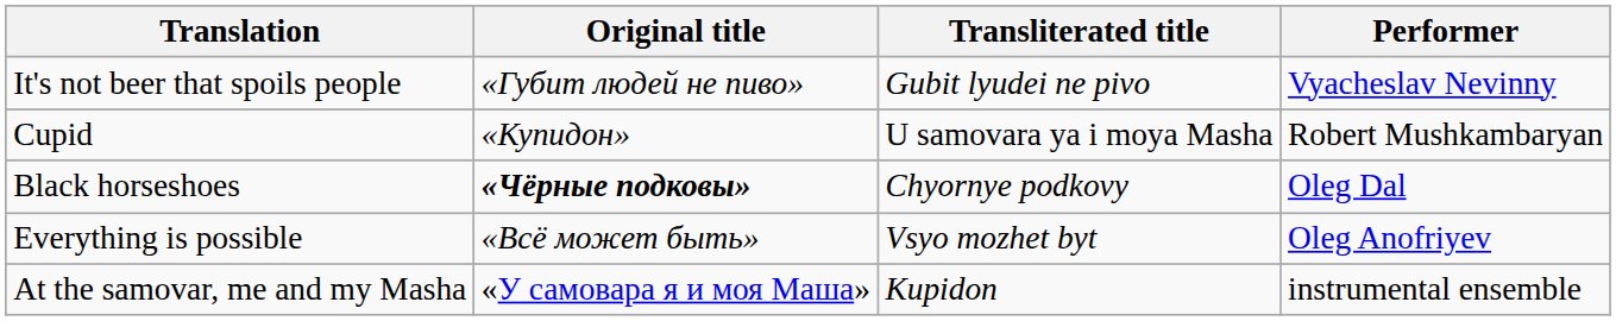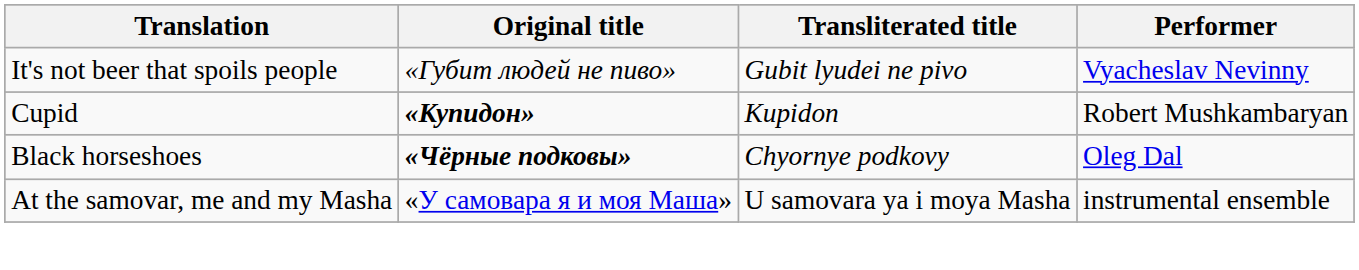 <table class="wikitable">
 <tr>
 <th>Translation</th>
 <th>Original title</th>
 <th>Transliterated title</th>
 <th>Performer</th>
 </tr>
 <tr>
 <td>It's not beer that spoils people</td>
 <td><em>«Губит людей не пиво»</em></td>
 <td><em>Gubit lyudei ne pivo</em></td>
 <td><a href='#'>Vyacheslav Nevinny</a></td>
 </tr>
 <tr>
 <td>Cupid</td>
-<td><em>«Купидон»</em></td>
-<td></em>U samovara ya i moya Masha<em></td>
+<td><strong><em>«Купидон»</em></strong></td>
+<td><em>Kupidon</em></td>
 <td>Robert Mushkambaryan</td>
 </tr>
 <tr>
 <td>Black horseshoes</td>
 <td><strong><em>«Чёрные подковы»</em></strong></td>
 <td><em>Chyornye podkovy</em></td>
 <td><a href='#'>Oleg Dal</a></td>
 </tr>
 <tr>
-<td>Everything is possible</td>
-<td><em>«Всё может быть»</em></td>
-<td><em>Vsyo mozhet byt<strong></td>
-<td><a href='#'>Oleg Anofriyev</a></td>
-</tr>
-<tr>
 <td>At the samovar, me and my Masha</td>
 <td></em>«<a href='#'>У самовара я и моя Маша</a>»<em></td>
-<td><em>Kupidon</em></td>
+<td></em>U samovara ya i moya Masha<em></td>
 <td>instrumental ensemble</td>
 </tr>
 </table>
